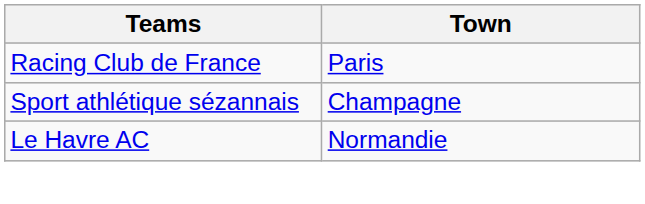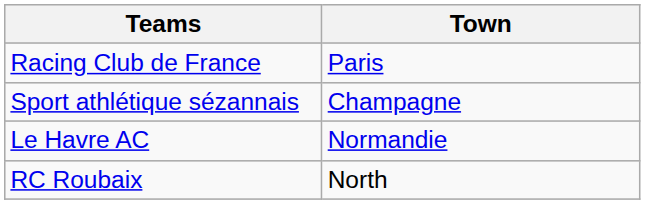 <table class="wikitable">
 <tr>
 <th width=200px>Teams</th>
 <th width=200px>Town</th>
 </tr>
 <tr>
 <td><a href='#'>Racing Club de France</a></td>
 <td><a href='#'>Paris</a></td>
 </tr>
 <tr>
 <td><a href='#'>Sport athlétique sézannais</a></td>
 <td><a href='#'>Champagne</a></td>
 </tr>
 <tr>
 <td><a href='#'>Le Havre AC</a></td>
 <td><a href='#'>Normandie</a></td>
 </tr>
+<tr>
+<td><a href='#'>RC Roubaix</a></td>
+<td>North</td>
+</tr>
 </table>
